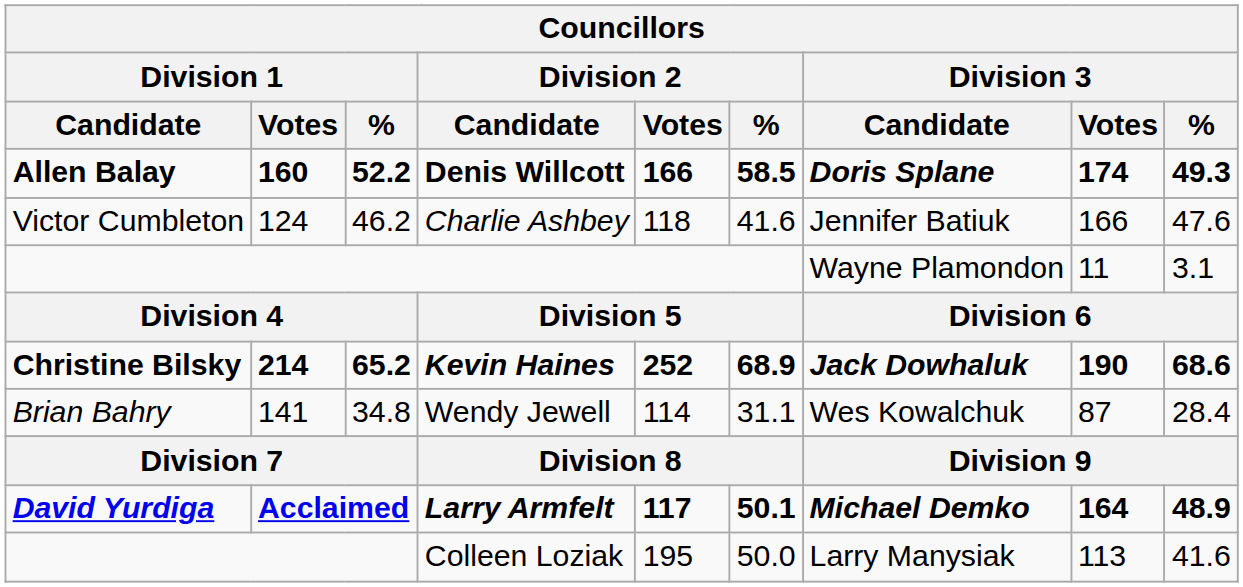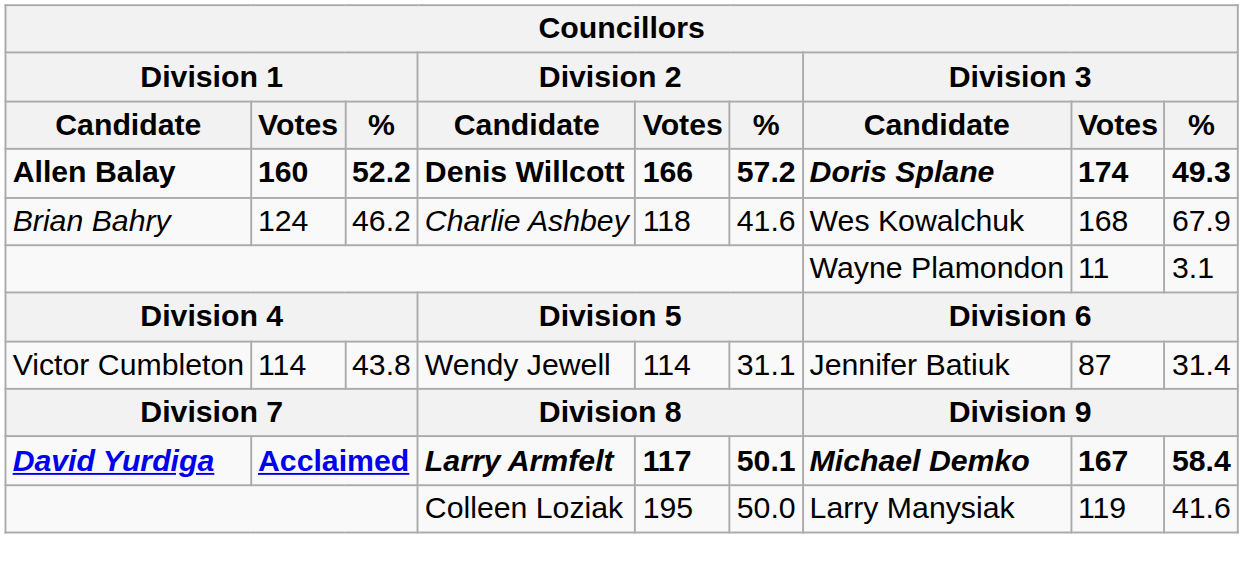 <table class="wikitable collapsible collapsed" align="right">
 <tr>
 <th colspan=9>Councillors</th>
 </tr>
 <tr>
 <th colspan=3>Division 1</th>
 <th colspan=3>Division 2</th>
 <th colspan=3>Division 3</th>
 </tr>
 <tr>
 <th>Candidate</th>
 <th>Votes</th>
 <th>%</th>
 <th>Candidate</th>
 <th>Votes</th>
 <th>%</th>
 <th>Candidate</th>
 <th>Votes</th>
 <th>%</th>
 </tr>
 <tr>
 <td><strong>Allen Balay</strong></td>
 <td><strong>160</strong></td>
 <td><strong>52.2</strong></td>
 <td><strong>Denis Willcott</strong></td>
 <td><strong>166</strong></td>
-<td><strong>58.5</strong></td>
+<td><strong>57.2</strong></td>
 <td><strong><em>Doris Splane</em></strong></td>
 <td><strong>174</strong></td>
 <td><strong>49.3</strong></td>
 </tr>
 <tr>
-<td>Victor Cumbleton</td>
+<td><em>Brian Bahry</em></td>
 <td>124</td>
 <td>46.2</td>
 <td><em>Charlie Ashbey</em></td>
 <td>118</td>
 <td>41.6</td>
-<td>Jennifer Batiuk</td>
-<td>166</td>
-<td>47.6</td>
+<td>Wes Kowalchuk</td>
+<td>168</td>
+<td>67.9</td>
 </tr>
 <tr>
 <td colspan=6></td>
 <td>Wayne Plamondon</td>
 <td>11</td>
 <td>3.1</td>
 </tr>
 <tr>
 <th colspan=3>Division 4</th>
 <th colspan=3>Division 5</th>
 <th colspan=3>Division 6</th>
 </tr>
 <tr>
-<td><strong>Christine Bilsky</strong></td>
-<td><strong>214</strong></td>
-<td><strong>65.2</strong></td>
-<td><strong><em>Kevin Haines</em></strong></td>
-<td><strong>252</strong></td>
-<td><strong>68.9</strong></td>
-<td><strong><em>Jack Dowhaluk</em></strong></td>
-<td><strong>190</strong></td>
-<td><strong>68.6</strong></td>
-</tr>
-<tr>
-<td><em>Brian Bahry</em></td>
-<td>141</td>
-<td>34.8</td>
+<td>Victor Cumbleton</td>
+<td>114</td>
+<td>43.8</td>
 <td>Wendy Jewell</td>
 <td>114</td>
 <td>31.1</td>
-<td>Wes Kowalchuk</td>
+<td>Jennifer Batiuk</td>
 <td>87</td>
-<td>28.4</td>
+<td>31.4</td>
 </tr>
 <tr>
 <th colspan=3>Division 7</th>
 <th colspan=3>Division 8</th>
 <th colspan=3>Division 9</th>
 </tr>
 <tr>
 <td><strong><em><a href='#'>David Yurdiga</a></em></strong></td>
 <td colspan=2><strong><a href='#'>Acclaimed</a></strong></td>
 <td><strong><em>Larry Armfelt</em></strong></td>
 <td><strong>117</strong></td>
 <td><strong>50.1</strong></td>
 <td><strong><em>Michael Demko</em></strong></td>
-<td><strong>164</strong></td>
-<td><strong>48.9</strong></td>
+<td><strong>167</strong></td>
+<td><strong>58.4</strong></td>
 </tr>
 <tr>
 <td colspan=3></td>
 <td>Colleen Loziak</td>
 <td>195</td>
 <td>50.0</td>
 <td>Larry Manysiak</td>
-<td>113</td>
+<td>119</td>
 <td>41.6</td>
 </tr>
 </table>
